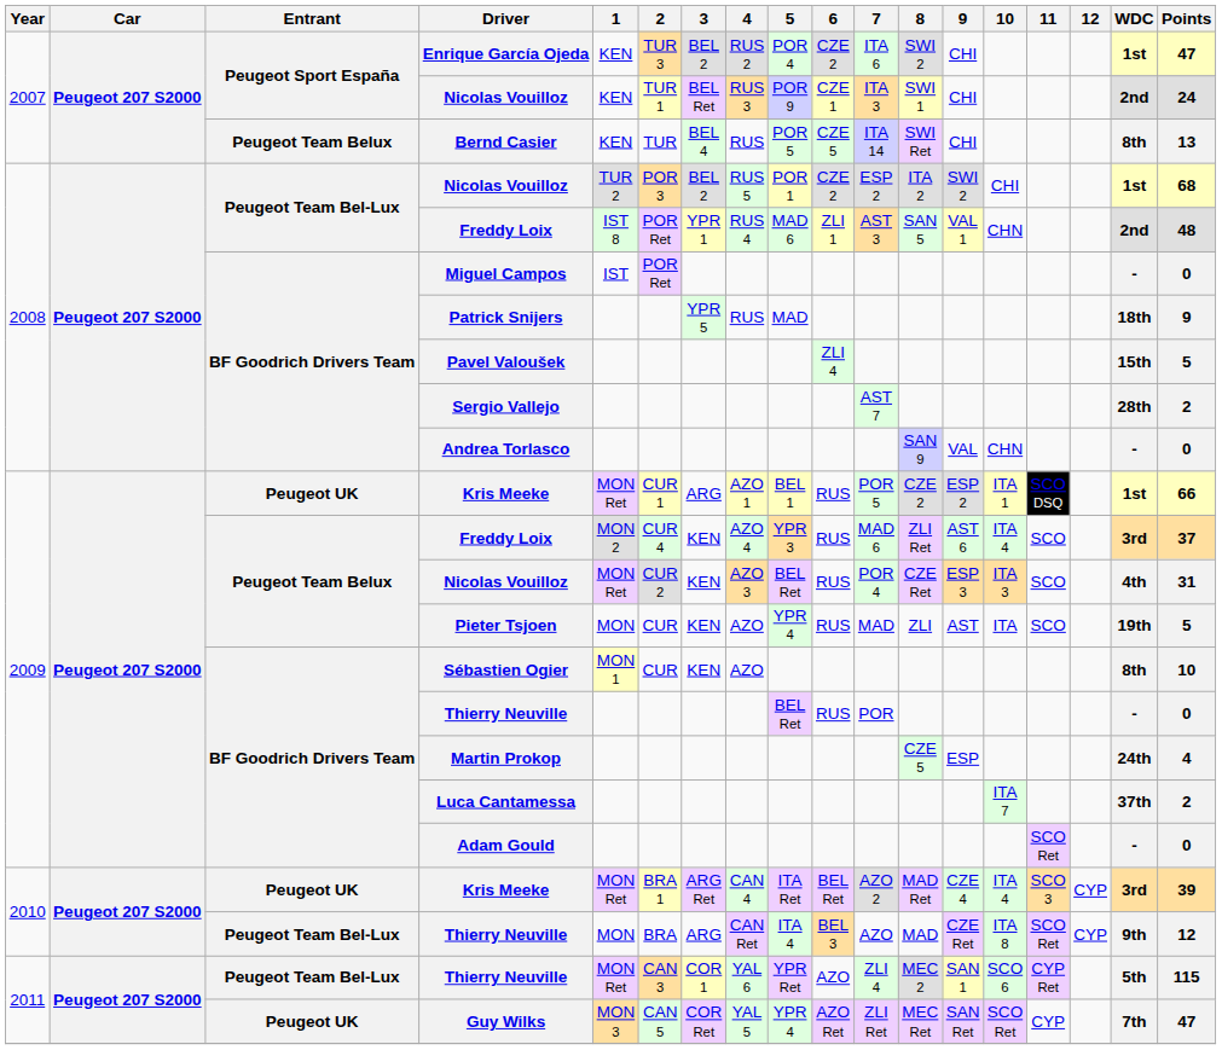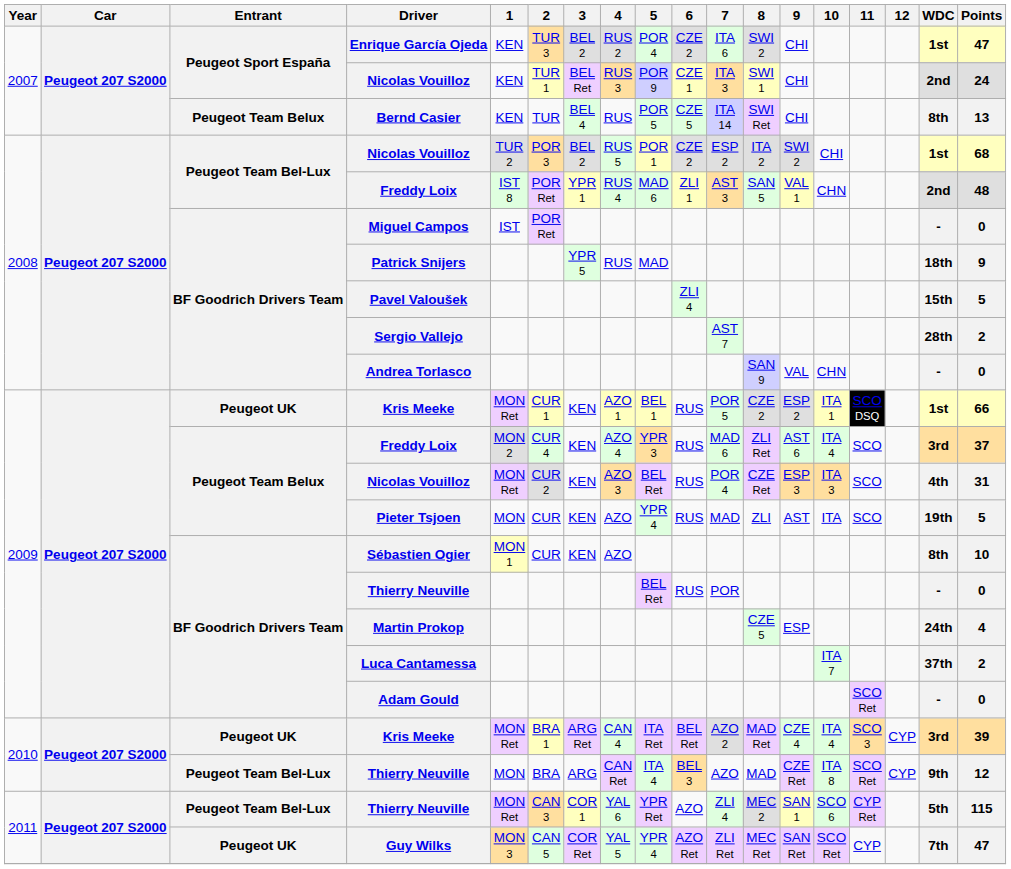 <table class="wikitable" border="1" style="text-align:center; font-size:90%;">
 <tr>
 <th>Year</th>
 <th>Car</th>
 <th>Entrant</th>
 <th>Driver</th>
 <th>1</th>
 <th>2</th>
 <th>3</th>
 <th>4</th>
 <th>5</th>
 <th>6</th>
 <th>7</th>
 <th>8</th>
 <th>9</th>
 <th>10</th>
 <th>11</th>
 <th>12</th>
 <th>WDC</th>
 <th>Points</th>
 </tr>
 <tr>
 <td rowspan="3"><a href='#'>2007</a></td>
 <th rowspan="3"><a href='#'>Peugeot 207 S2000</a></th>
 <th rowspan="2"> Peugeot Sport España</th>
 <th> <a href='#'>Enrique García Ojeda</a></th>
 <td><a href='#'>KEN</a></td>
 <td style="background:#FFDF9F;"><a href='#'>TUR</a><br><small>3</small></td>
 <td style="background:#DFDFDF;"><a href='#'>BEL</a><br><small>2</small></td>
 <td style="background:#DFDFDF;"><a href='#'>RUS</a><br><small>2</small></td>
 <td style="background:#DFFFDF;"><a href='#'>POR</a><br><small>4</small></td>
 <td style="background:#DFDFDF;"><a href='#'>CZE</a><br><small>2</small></td>
 <td style="background:#DFFFDF;"><a href='#'>ITA</a><br><small>6</small></td>
 <td style="background:#DFDFDF;"><a href='#'>SWI</a><br><small>2</small></td>
 <td><a href='#'>CHI</a></td>
 <td></td>
 <td></td>
 <td></td>
 <td style="background:#FFFFBF;"><strong>1st</strong></td>
 <td style="background:#FFFFBF;"><strong>47</strong></td>
 </tr>
 <tr>
 <th> <a href='#'>Nicolas Vouilloz</a></th>
 <td><a href='#'>KEN</a></td>
 <td style="background:#FFFFBF;"><a href='#'>TUR</a><br><small>1</small></td>
 <td style="background:#EFCFFF;"><a href='#'>BEL</a><br><small>Ret</small></td>
 <td style="background:#FFDF9F;"><a href='#'>RUS</a><br><small>3</small></td>
 <td style="background:#CFCFFF;"><a href='#'>POR</a><br><small>9</small></td>
 <td style="background:#FFFFBF;"><a href='#'>CZE</a><br><small>1</small></td>
 <td style="background:#FFDF9F;"><a href='#'>ITA</a><br><small>3</small></td>
 <td style="background:#FFFFBF;"><a href='#'>SWI</a><br><small>1</small></td>
 <td><a href='#'>CHI</a></td>
 <td></td>
 <td></td>
 <td></td>
 <td style="background:#DFDFDF;"><strong>2nd</strong></td>
 <td style="background:#DFDFDF;"><strong>24</strong></td>
 </tr>
 <tr>
 <th> Peugeot Team Belux</th>
 <th> <a href='#'>Bernd Casier</a></th>
 <td><a href='#'>KEN</a></td>
 <td><a href='#'>TUR</a></td>
 <td style="background:#DFFFDF;"><a href='#'>BEL</a><br><small>4</small></td>
 <td><a href='#'>RUS</a></td>
 <td style="background:#DFFFDF;"><a href='#'>POR</a><br><small>5</small></td>
 <td style="background:#DFFFDF;"><a href='#'>CZE</a><br><small>5</small></td>
 <td style="background:#CFCFFF;"><a href='#'>ITA</a><br><small>14</small></td>
 <td style="background:#EFCFFF;"><a href='#'>SWI</a><br><small>Ret</small></td>
 <td><a href='#'>CHI</a></td>
 <td></td>
 <td></td>
 <td></td>
 <th>8th</th>
 <th>13</th>
 </tr>
 <tr>
 <td rowspan="7"><a href='#'>2008</a></td>
 <th rowspan="7"><a href='#'>Peugeot 207 S2000</a></th>
 <th rowspan="2"> Peugeot Team Bel-Lux</th>
 <th> <a href='#'>Nicolas Vouilloz</a></th>
 <td style="background:#DFDFDF;"><a href='#'>TUR</a><br><small>2</small></td>
 <td style="background:#FFDF9F;"><a href='#'>POR</a><br><small>3</small></td>
 <td style="background:#DFDFDF;"><a href='#'>BEL</a><br><small>2</small></td>
 <td style="background:#DFFFDF;"><a href='#'>RUS</a><br><small>5</small></td>
 <td style="background:#FFFFBF;"><a href='#'>POR</a><br><small>1</small></td>
 <td style="background:#DFDFDF;"><a href='#'>CZE</a><br><small>2</small></td>
 <td style="background:#DFDFDF;"><a href='#'>ESP</a><br><small>2</small></td>
 <td style="background:#DFDFDF;"><a href='#'>ITA</a><br><small>2</small></td>
 <td style="background:#DFDFDF;"><a href='#'>SWI</a><br><small>2</small></td>
 <td><a href='#'>CHI</a></td>
 <td></td>
 <td></td>
 <td style="background:#FFFFBF;"><strong>1st</strong></td>
 <td style="background:#FFFFBF;"><strong>68</strong></td>
 </tr>
 <tr>
 <th> <a href='#'>Freddy Loix</a></th>
 <td style="background:#DFFFDF;"><a href='#'>IST</a><br><small>8</small></td>
 <td style="background:#EFCFFF;"><a href='#'>POR</a><br><small>Ret</small></td>
 <td style="background:#FFFFBF;"><a href='#'>YPR</a><br><small>1</small></td>
 <td style="background:#DFFFDF;"><a href='#'>RUS</a><br><small>4</small></td>
 <td style="background:#DFFFDF;"><a href='#'>MAD</a><br><small>6</small></td>
 <td style="background:#FFFFBF;"><a href='#'>ZLI</a><br><small>1</small></td>
 <td style="background:#FFDF9F;"><a href='#'>AST</a><br><small>3</small></td>
 <td style="background:#DFFFDF;"><a href='#'>SAN</a><br><small>5</small></td>
 <td style="background:#FFFFBF;"><a href='#'>VAL</a><br><small>1</small></td>
 <td><a href='#'>CHN</a></td>
 <td></td>
 <td></td>
 <td style="background:#DFDFDF;"><strong>2nd</strong></td>
 <td style="background:#DFDFDF;"><strong>48</strong></td>
 </tr>
 <tr>
 <th rowspan="5"> BF Goodrich Drivers Team</th>
 <th> <a href='#'>Miguel Campos</a></th>
 <td><a href='#'>IST</a></td>
 <td style="background:#EFCFFF;"><a href='#'>POR</a><br><small>Ret</small></td>
 <td></td>
 <td></td>
 <td></td>
 <td></td>
 <td></td>
 <td></td>
 <td></td>
 <td></td>
 <td></td>
 <td></td>
 <th>-</th>
 <th>0</th>
 </tr>
 <tr>
 <th> <a href='#'>Patrick Snijers</a></th>
 <td></td>
 <td></td>
 <td style="background:#DFFFDF;"><a href='#'>YPR</a><br><small>5</small></td>
 <td><a href='#'>RUS</a></td>
 <td><a href='#'>MAD</a></td>
 <td></td>
 <td></td>
 <td></td>
 <td></td>
 <td></td>
 <td></td>
 <td></td>
 <th>18th</th>
 <th>9</th>
 </tr>
 <tr>
 <th> <a href='#'>Pavel Valoušek</a></th>
 <td></td>
 <td></td>
 <td></td>
 <td></td>
 <td></td>
 <td style="background:#DFFFDF;"><a href='#'>ZLI</a><br><small>4</small></td>
 <td></td>
 <td></td>
 <td></td>
 <td></td>
 <td></td>
 <td></td>
 <th>15th</th>
 <th>5</th>
 </tr>
 <tr>
 <th> <a href='#'>Sergio Vallejo</a></th>
 <td></td>
 <td></td>
 <td></td>
 <td></td>
 <td></td>
 <td></td>
 <td style="background:#DFFFDF;"><a href='#'>AST</a><br><small>7</small></td>
 <td></td>
 <td></td>
 <td></td>
 <td></td>
 <td></td>
 <th>28th</th>
 <th>2</th>
 </tr>
 <tr>
 <th> <a href='#'>Andrea Torlasco</a></th>
 <td></td>
 <td></td>
 <td></td>
 <td></td>
 <td></td>
 <td></td>
 <td></td>
 <td style="background:#CFCFFF;"><a href='#'>SAN</a><br><small>9</small></td>
 <td><a href='#'>VAL</a></td>
 <td><a href='#'>CHN</a></td>
 <td></td>
 <td></td>
 <th>-</th>
 <th>0</th>
 </tr>
 <tr>
 <td rowspan="9"><a href='#'>2009</a></td>
 <th rowspan="9"><a href='#'>Peugeot 207 S2000</a></th>
 <th> Peugeot UK</th>
 <th> <a href='#'>Kris Meeke</a></th>
 <td style="background:#EFCFFF;"><a href='#'>MON</a><br><small>Ret</small></td>
 <td style="background:#FFFFBF;"><a href='#'>CUR</a><br><small>1</small></td>
-<td><a href='#'>ARG</a></td>
+<td><a href='#'>KEN</a></td>
 <td style="background:#FFFFBF;"><a href='#'>AZO</a><br><small>1</small></td>
 <td style="background:#FFFFBF;"><a href='#'>BEL</a><br><small>1</small></td>
 <td><a href='#'>RUS</a></td>
 <td style="background:#DFFFDF;"><a href='#'>POR</a><br><small>5</small></td>
 <td style="background:#DFDFDF;"><a href='#'>CZE</a><br><small>2</small></td>
 <td style="background:#DFDFDF;"><a href='#'>ESP</a><br><small>2</small></td>
 <td style="background:#FFFFBF;"><a href='#'>ITA</a><br><small>1</small></td>
 <td style="background:#000000; color:#ffffff"><a href='#'>SCO</a><br><small>DSQ</small></td>
 <td></td>
 <td style="background:#FFFFBF;"><strong>1st</strong></td>
 <td style="background:#FFFFBF;"><strong>66</strong></td>
 </tr>
 <tr>
 <th rowspan="3"> Peugeot Team Belux</th>
 <th> <a href='#'>Freddy Loix</a></th>
 <td style="background:#DFDFDF;"><a href='#'>MON</a><br><small>2</small></td>
 <td style="background:#DFFFDF;"><a href='#'>CUR</a><br><small>4</small></td>
 <td><a href='#'>KEN</a></td>
 <td style="background:#DFFFDF;"><a href='#'>AZO</a><br><small>4</small></td>
 <td style="background:#FFDF9F;"><a href='#'>YPR</a><br><small>3</small></td>
 <td><a href='#'>RUS</a></td>
 <td style="background:#DFFFDF;"><a href='#'>MAD</a><br><small>6</small></td>
 <td style="background:#EFCFFF;"><a href='#'>ZLI</a><br><small>Ret</small></td>
 <td style="background:#DFFFDF;"><a href='#'>AST</a><br><small>6</small></td>
 <td style="background:#DFFFDF;"><a href='#'>ITA</a><br><small>4</small></td>
 <td><a href='#'>SCO</a></td>
 <td></td>
 <td style="background:#FFDF9F;"><strong>3rd</strong></td>
 <td style="background:#FFDF9F;"><strong>37</strong></td>
 </tr>
 <tr>
 <th> <a href='#'>Nicolas Vouilloz</a></th>
 <td style="background:#EFCFFF;"><a href='#'>MON</a><br><small>Ret</small></td>
 <td style="background:#DFDFDF;"><a href='#'>CUR</a><br><small>2</small></td>
 <td><a href='#'>KEN</a></td>
 <td style="background:#FFDF9F;"><a href='#'>AZO</a><br><small>3</small></td>
 <td style="background:#EFCFFF;"><a href='#'>BEL</a><br><small>Ret</small></td>
 <td><a href='#'>RUS</a></td>
 <td style="background:#DFFFDF;"><a href='#'>POR</a><br><small>4</small></td>
 <td style="background:#EFCFFF;"><a href='#'>CZE</a><br><small>Ret</small></td>
 <td style="background:#FFDF9F;"><a href='#'>ESP</a><br><small>3</small></td>
 <td style="background:#FFDF9F;"><a href='#'>ITA</a><br><small>3</small></td>
 <td><a href='#'>SCO</a></td>
 <td></td>
 <th>4th</th>
 <th>31</th>
 </tr>
 <tr>
 <th> <a href='#'>Pieter Tsjoen</a></th>
 <td><a href='#'>MON</a></td>
 <td><a href='#'>CUR</a></td>
 <td><a href='#'>KEN</a></td>
 <td><a href='#'>AZO</a></td>
 <td style="background:#DFFFDF;"><a href='#'>YPR</a><br><small>4</small></td>
 <td><a href='#'>RUS</a></td>
 <td><a href='#'>MAD</a></td>
 <td><a href='#'>ZLI</a></td>
 <td><a href='#'>AST</a></td>
 <td><a href='#'>ITA</a></td>
 <td><a href='#'>SCO</a></td>
 <td></td>
 <th>19th</th>
 <th>5</th>
 </tr>
 <tr>
 <th rowspan="5"> BF Goodrich Drivers Team</th>
 <th> <a href='#'>Sébastien Ogier</a></th>
 <td style="background:#FFFFBF;"><a href='#'>MON</a><br><small>1</small></td>
 <td><a href='#'>CUR</a></td>
 <td><a href='#'>KEN</a></td>
 <td><a href='#'>AZO</a></td>
 <td></td>
 <td></td>
 <td></td>
 <td></td>
 <td></td>
 <td></td>
 <td></td>
 <td></td>
 <th>8th</th>
 <th>10</th>
 </tr>
 <tr>
 <th> <a href='#'>Thierry Neuville</a></th>
 <td></td>
 <td></td>
 <td></td>
 <td></td>
 <td style="background:#EFCFFF;"><a href='#'>BEL</a><br><small>Ret</small></td>
 <td><a href='#'>RUS</a></td>
 <td><a href='#'>POR</a></td>
 <td></td>
 <td></td>
 <td></td>
 <td></td>
 <td></td>
 <th>-</th>
 <th>0</th>
 </tr>
 <tr>
 <th> <a href='#'>Martin Prokop</a></th>
 <td></td>
 <td></td>
 <td></td>
 <td></td>
 <td></td>
 <td></td>
 <td></td>
 <td style="background:#DFFFDF;"><a href='#'>CZE</a><br><small>5</small></td>
 <td><a href='#'>ESP</a></td>
 <td></td>
 <td></td>
 <td></td>
 <th>24th</th>
 <th>4</th>
 </tr>
 <tr>
 <th> <a href='#'>Luca Cantamessa</a></th>
 <td></td>
 <td></td>
 <td></td>
 <td></td>
 <td></td>
 <td></td>
 <td></td>
 <td></td>
 <td></td>
 <td style="background:#DFFFDF;"><a href='#'>ITA</a><br><small>7</small></td>
 <td></td>
 <td></td>
 <th>37th</th>
 <th>2</th>
 </tr>
 <tr>
 <th> <a href='#'>Adam Gould</a></th>
 <td></td>
 <td></td>
 <td></td>
 <td></td>
 <td></td>
 <td></td>
 <td></td>
 <td></td>
 <td></td>
 <td></td>
 <td style="background:#EFCFFF;"><a href='#'>SCO</a><br><small>Ret</small></td>
 <td></td>
 <th>-</th>
 <th>0</th>
 </tr>
 <tr>
 <td rowspan="2"><a href='#'>2010</a></td>
 <th rowspan="2"><a href='#'>Peugeot 207 S2000</a></th>
 <th> Peugeot UK</th>
 <th> <a href='#'>Kris Meeke</a></th>
 <td style="background:#EFCFFF;"><a href='#'>MON</a><br><small>Ret</small></td>
 <td style="background:#FFFFBF;"><a href='#'>BRA</a><br><small>1</small></td>
 <td style="background:#EFCFFF;"><a href='#'>ARG</a><br><small>Ret</small></td>
 <td style="background:#DFFFDF;"><a href='#'>CAN</a><br><small>4</small></td>
 <td style="background:#EFCFFF;"><a href='#'>ITA</a><br><small>Ret</small></td>
 <td style="background:#EFCFFF;"><a href='#'>BEL</a><br><small>Ret</small></td>
 <td style="background:#DFDFDF;"><a href='#'>AZO</a><br><small>2</small></td>
 <td style="background:#EFCFFF;"><a href='#'>MAD</a><br><small>Ret</small></td>
 <td style="background:#DFFFDF;"><a href='#'>CZE</a><br><small>4</small></td>
 <td style="background:#DFFFDF;"><a href='#'>ITA</a><br><small>4</small></td>
 <td style="background:#FFDF9F;"><a href='#'>SCO</a><br><small>3</small></td>
 <td><a href='#'>CYP</a></td>
 <td style="background:#FFDF9F;"><strong>3rd</strong></td>
 <td style="background:#FFDF9F;"><strong>39</strong></td>
 </tr>
 <tr>
 <th> Peugeot Team Bel-Lux</th>
 <th> <a href='#'>Thierry Neuville</a></th>
 <td><a href='#'>MON</a></td>
 <td><a href='#'>BRA</a></td>
 <td><a href='#'>ARG</a></td>
 <td style="background:#EFCFFF;"><a href='#'>CAN</a><br><small>Ret</small></td>
 <td style="background:#DFFFDF;"><a href='#'>ITA</a><br><small>4</small></td>
 <td style="background:#FFDF9F;"><a href='#'>BEL</a><br><small>3</small></td>
 <td><a href='#'>AZO</a></td>
 <td><a href='#'>MAD</a></td>
 <td style="background:#EFCFFF;"><a href='#'>CZE</a><br><small>Ret</small></td>
 <td style="background:#DFFFDF;"><a href='#'>ITA</a><br><small>8</small></td>
 <td style="background:#EFCFFF;"><a href='#'>SCO</a><br><small>Ret</small></td>
 <td><a href='#'>CYP</a></td>
 <th>9th</th>
 <th>12</th>
 </tr>
 <tr>
 <td rowspan="2"><a href='#'>2011</a></td>
 <th rowspan="2"><a href='#'>Peugeot 207 S2000</a></th>
 <th> Peugeot Team Bel-Lux</th>
 <th> <a href='#'>Thierry Neuville</a></th>
 <td style="background:#EFCFFF;"><a href='#'>MON</a><br><small>Ret</small></td>
 <td style="background:#FFDF9F;"><a href='#'>CAN</a><br><small>3</small></td>
 <td style="background:#FFFFBF;"><a href='#'>COR</a> <br><small>1</small></td>
 <td style="background:#DFFFDF;"><a href='#'>YAL</a><br><small>6</small></td>
 <td style="background:#EFCFFF;"><a href='#'>YPR</a><br><small>Ret</small></td>
 <td><a href='#'>AZO</a></td>
 <td style="background:#DFFFDF;"><a href='#'>ZLI</a><br><small>4</small></td>
 <td style="background:#dfdfdf;"><a href='#'>MEC</a><br><small>2</small></td>
 <td style="background:#FFFFBF;"><a href='#'>SAN</a> <br><small>1</small></td>
 <td style="background:#DFFFDF;"><a href='#'>SCO</a> <br><small>6</small></td>
 <td style="background:#EFCFFF;"><a href='#'>CYP</a> <br><small>Ret</small></td>
 <td></td>
 <th>5th</th>
 <th>115</th>
 </tr>
 <tr>
 <th> Peugeot UK</th>
 <th> <a href='#'>Guy Wilks</a></th>
 <td style="background:#FFDF9F;"><a href='#'>MON</a><br><small>3</small></td>
 <td style="background:#DFFFDF;"><a href='#'>CAN</a><br><small>5</small></td>
 <td style="background:#EFCFFF;"><a href='#'>COR</a><br><small>Ret</small></td>
 <td style="background:#DFFFDF;"><a href='#'>YAL</a><br><small>5</small></td>
 <td style="background:#DFFFDF;"><a href='#'>YPR</a><br><small>4</small></td>
 <td style="background:#EFCFFF;"><a href='#'>AZO</a><br><small>Ret</small></td>
 <td style="background:#EFCFFF;"><a href='#'>ZLI</a><br><small>Ret</small></td>
 <td style="background:#EFCFFF;"><a href='#'>MEC</a><br><small>Ret</small></td>
 <td style="background:#EFCFFF;"><a href='#'>SAN</a><br><small>Ret</small></td>
 <td style="background:#EFCFFF;"><a href='#'>SCO</a><br><small>Ret</small></td>
 <td><a href='#'>CYP</a></td>
 <td></td>
 <th>7th</th>
 <th>47</th>
 </tr>
 <tr>
 </tr>
 </table>
